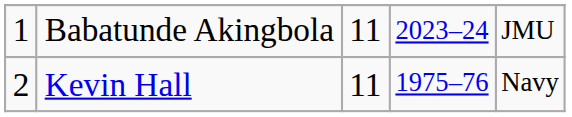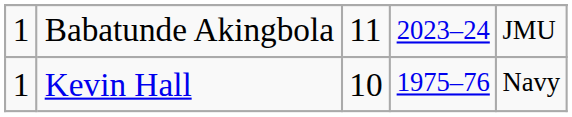 <table class="wikitable">
 <tr>
 </tr>
 <tr>
 <td>1</td>
 <td>Babatunde Akingbola</td>
 <td>11</td>
 <td style="font-size:80%;"><a href='#'>2023–24</a></td>
 <td style="font-size:80%;">JMU</td>
 </tr>
 <tr>
-<td>2</td>
+<td>1</td>
 <td><a href='#'>Kevin Hall</a></td>
-<td>11</td>
+<td>10</td>
 <td style="font-size:80%;"><a href='#'>1975–76</a></td>
 <td style="font-size:80%;">Navy</td>
 </tr>
 </table>
